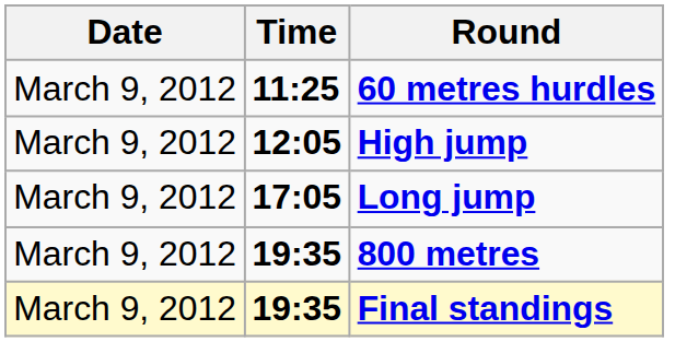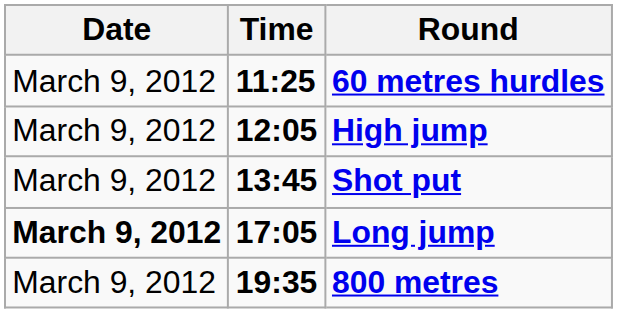 <table class="wikitable">
 <tr>
 <th>Date</th>
 <th>Time</th>
 <th>Round</th>
 </tr>
 <tr>
 <td>March 9, 2012</td>
 <td><strong>11:25</strong></td>
 <td><strong><a href='#'>60 metres hurdles</a></strong></td>
 </tr>
 <tr>
 <td>March 9, 2012</td>
 <td><strong>12:05</strong></td>
 <td><strong><a href='#'>High jump</a></strong></td>
 </tr>
 <tr>
 <td>March 9, 2012</td>
+<td><strong>13:45</strong></td>
+<td><strong><a href='#'>Shot put</a></strong></td>
+</tr>
+<tr>
+<td><strong>March 9, 2012</strong></td>
 <td><strong>17:05</strong></td>
 <td><strong><a href='#'>Long jump</a></strong></td>
 </tr>
 <tr>
 <td>March 9, 2012</td>
 <td><strong>19:35</strong></td>
 <td><strong><a href='#'>800 metres</a></strong></td>
 </tr>
-<tr style=background:lemonchiffon>
-<td>March 9, 2012</td>
-<td><strong>19:35</strong></td>
-<td><strong><a href='#'>Final standings</a></strong></td>
-</tr>
 </table>
